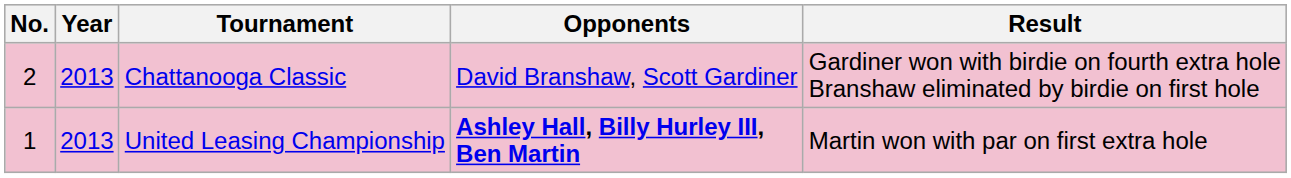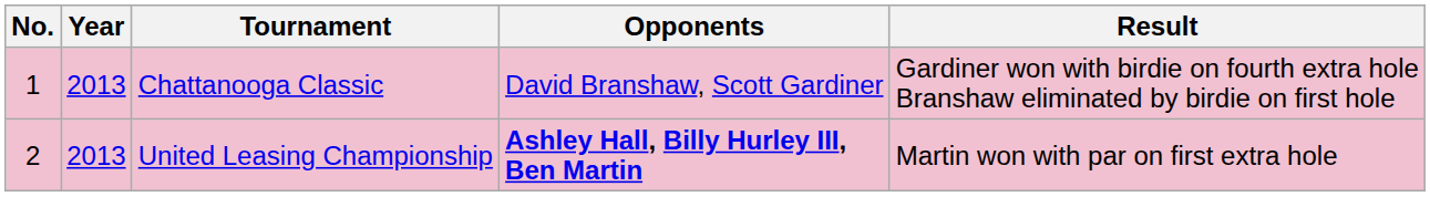 <table class="wikitable" style="font-size:95%;">
 <tr>
 <th>No.</th>
 <th>Year</th>
 <th>Tournament</th>
 <th>Opponents</th>
 <th>Result</th>
 </tr>
 <tr style="background:#F2C1D1;">
-<td align=center>2</td>
+<td align=center>1</td>
 <td><a href='#'>2013</a></td>
 <td><a href='#'>Chattanooga Classic</a></td>
 <td> <a href='#'>David Branshaw</a>,  <a href='#'>Scott Gardiner</a></td>
 <td>Gardiner won with birdie on fourth extra hole<br>Branshaw eliminated by birdie on first hole</td>
 </tr>
 <tr style="background:#F2C1D1;">
-<td align=center>1</td>
+<td align=center>2</td>
 <td><a href='#'>2013</a></td>
 <td><a href='#'>United Leasing Championship</a></td>
 <td><strong> <a href='#'>Ashley Hall</a>,  <a href='#'>Billy Hurley III</a>,<br> <a href='#'>Ben Martin</a></strong></td>
 <td>Martin won with par on first extra hole</td>
 </tr>
 </table>
